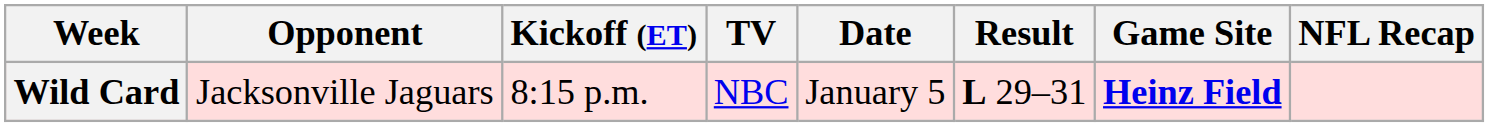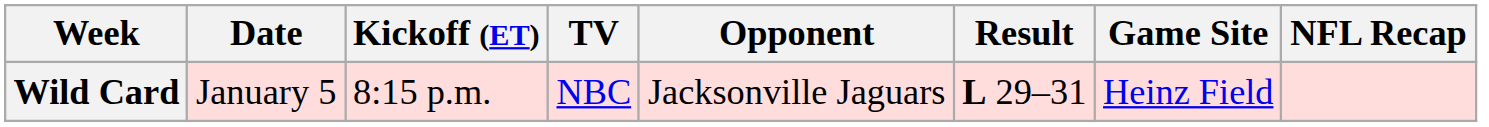 <table class="wikitable">
 <tr>
 <th>Week</th>
-<th>Opponent</th>
+<th>Date</th>
 <th>Kickoff <small>(<a href='#'>ET</a>)</small></th>
 <th>TV</th>
-<th>Date</th>
+<th>Opponent</th>
 <th>Result</th>
 <th>Game Site</th>
 <th>NFL Recap</th>
 </tr>
 <tr style="background:#ffdddd;">
 <th>Wild Card</th>
-<td>Jacksonville Jaguars</td>
+<td>January 5</td>
 <td>8:15 p.m.</td>
 <td><a href='#'>NBC</a></td>
-<td>January 5</td>
+<td>Jacksonville Jaguars</td>
 <td><strong>L</strong> 29–31</td>
-<td><strong><a href='#'>Heinz Field</a></strong></td>
+<td><a href='#'>Heinz Field</a></td>
 <td></td>
 </tr>
 </table>
